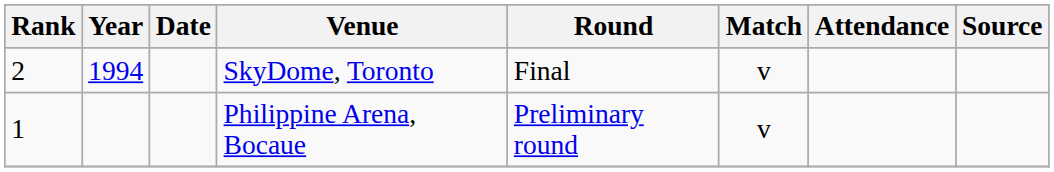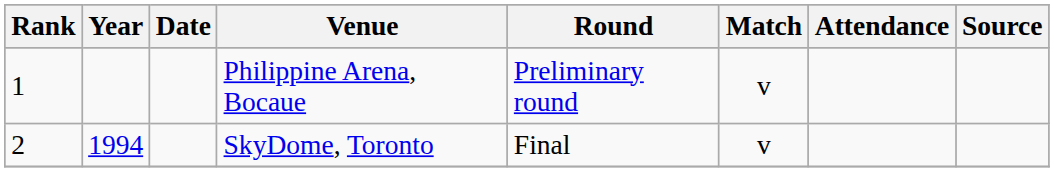 <table class="wikitable sortable">
 <tr>
 <th>Rank</th>
 <th>Year</th>
 <th>Date</th>
 <th>Venue</th>
 <th>Round</th>
 <th>Match</th>
 <th>Attendance</th>
 <th>Source</th>
 </tr>
 <tr>
+<td>1</td>
+<td></td>
+<td></td>
+<td><a href='#'>Philippine Arena</a>, <a href='#'>Bocaue</a></td>
+<td><a href='#'>Preliminary round</a></td>
+<td align=center> v </td>
+<td></td>
+<td></td>
+</tr>
+<tr>
 <td>2</td>
 <td> <a href='#'>1994</a></td>
 <td></td>
 <td><a href='#'>SkyDome</a>, <a href='#'>Toronto</a></td>
 <td>Final</td>
 <td align=center> v </td>
 <td></td>
 <td></td>
 </tr>
 <tr>
-<td>1</td>
-<td></td>
-<td></td>
-<td><a href='#'>Philippine Arena</a>, <a href='#'>Bocaue</a></td>
-<td><a href='#'>Preliminary round</a></td>
-<td align=center> v </td>
-<td></td>
-<td></td>
-</tr>
-<tr>
 </tr>
 </table>
